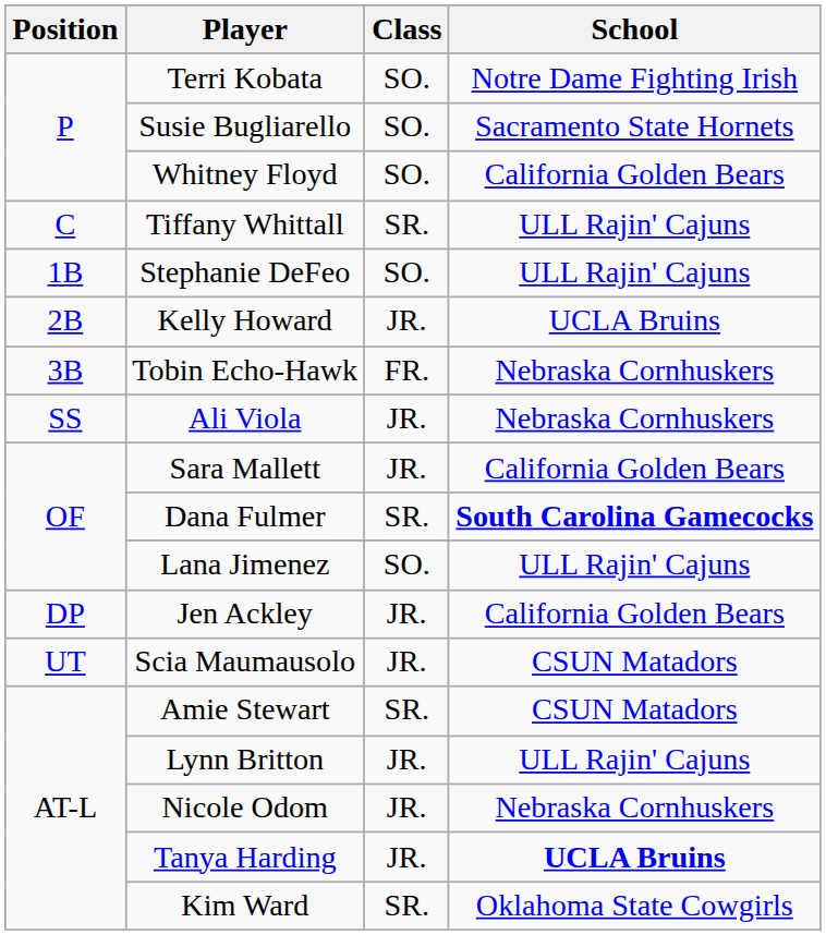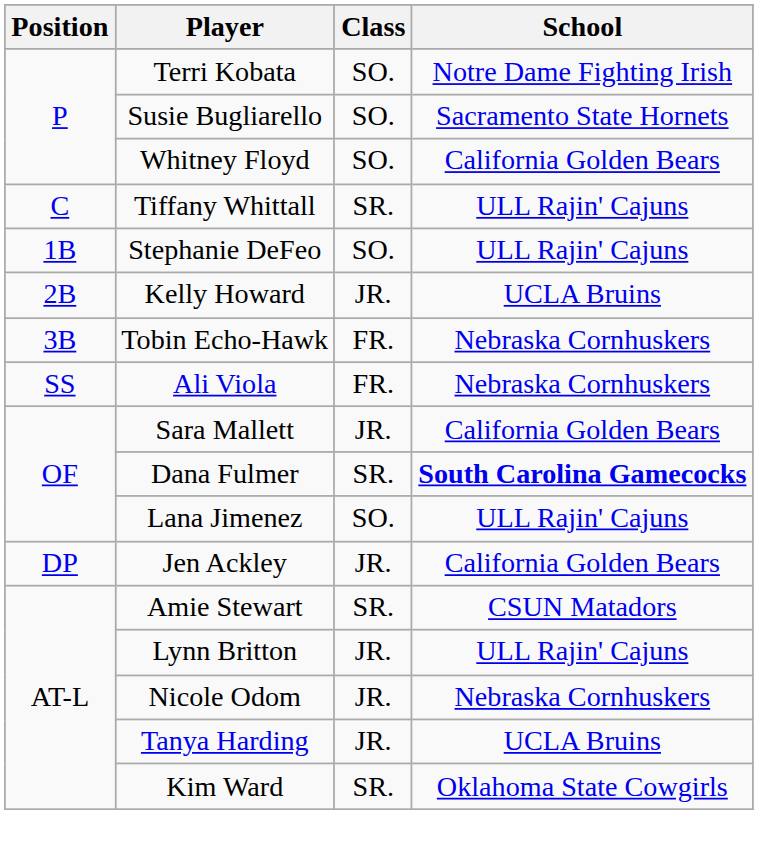 <table class="wikitable">
 <tr>
 <th>Position</th>
 <th>Player</th>
 <th>Class</th>
 <th>School</th>
 </tr>
 <tr align=center>
 <td rowspan=3><a href='#'>P</a></td>
 <td>Terri Kobata</td>
 <td>SO.</td>
 <td><a href='#'>Notre Dame Fighting Irish</a></td>
 </tr>
 <tr align=center>
 <td>Susie Bugliarello</td>
 <td>SO.</td>
 <td><a href='#'>Sacramento State Hornets</a></td>
 </tr>
 <tr align=center>
 <td>Whitney Floyd</td>
 <td>SO.</td>
 <td><a href='#'>California Golden Bears</a></td>
 </tr>
 <tr align=center>
 <td rowspan=1><a href='#'>C</a></td>
 <td>Tiffany Whittall</td>
 <td>SR.</td>
 <td><a href='#'>ULL Rajin' Cajuns</a></td>
 </tr>
 <tr align=center>
 <td rowspan=1><a href='#'>1B</a></td>
 <td>Stephanie DeFeo</td>
 <td>SO.</td>
 <td><a href='#'>ULL Rajin' Cajuns</a></td>
 </tr>
 <tr align=center>
 <td rowspan=1><a href='#'>2B</a></td>
 <td>Kelly Howard</td>
 <td>JR.</td>
 <td><a href='#'>UCLA Bruins</a></td>
 </tr>
 <tr align=center>
 <td rowspan=1><a href='#'>3B</a></td>
 <td>Tobin Echo-Hawk</td>
 <td>FR.</td>
 <td><a href='#'>Nebraska Cornhuskers</a></td>
 </tr>
 <tr align=center>
 <td rowspan=1><a href='#'>SS</a></td>
 <td><a href='#'>Ali Viola</a></td>
-<td>JR.</td>
+<td>FR.</td>
 <td><a href='#'>Nebraska Cornhuskers</a></td>
 </tr>
 <tr align=center>
 <td rowspan=3><a href='#'>OF</a></td>
 <td>Sara Mallett</td>
 <td>JR.</td>
 <td><a href='#'>California Golden Bears</a></td>
 </tr>
 <tr align=center>
 <td>Dana Fulmer</td>
 <td>SR.</td>
 <td><strong><a href='#'>South Carolina Gamecocks</a></strong></td>
 </tr>
 <tr align=center>
 <td>Lana Jimenez</td>
 <td>SO.</td>
 <td><a href='#'>ULL Rajin' Cajuns</a></td>
 </tr>
 <tr align=center>
 <td rowspan=1><a href='#'>DP</a></td>
 <td>Jen Ackley</td>
 <td>JR.</td>
 <td><a href='#'>California Golden Bears</a></td>
 </tr>
 <tr align=center>
-<td rowspan=1><a href='#'>UT</a></td>
-<td>Scia Maumausolo</td>
-<td>JR.</td>
-<td><a href='#'>CSUN Matadors</a></td>
-</tr>
-<tr align=center>
 <td rowspan=5>AT-L</td>
 <td>Amie Stewart</td>
 <td>SR.</td>
 <td><a href='#'>CSUN Matadors</a></td>
 </tr>
 <tr align=center>
 <td>Lynn Britton</td>
 <td>JR.</td>
 <td><a href='#'>ULL Rajin' Cajuns</a></td>
 </tr>
 <tr align=center>
 <td>Nicole Odom</td>
 <td>JR.</td>
 <td><a href='#'>Nebraska Cornhuskers</a></td>
 </tr>
 <tr align=center>
 <td><a href='#'>Tanya Harding</a></td>
 <td>JR.</td>
-<td><strong><a href='#'>UCLA Bruins</a></strong></td>
+<td><a href='#'>UCLA Bruins</a></td>
 </tr>
 <tr align=center>
 <td>Kim Ward</td>
 <td>SR.</td>
 <td><a href='#'>Oklahoma State Cowgirls</a></td>
 </tr>
 </table>
